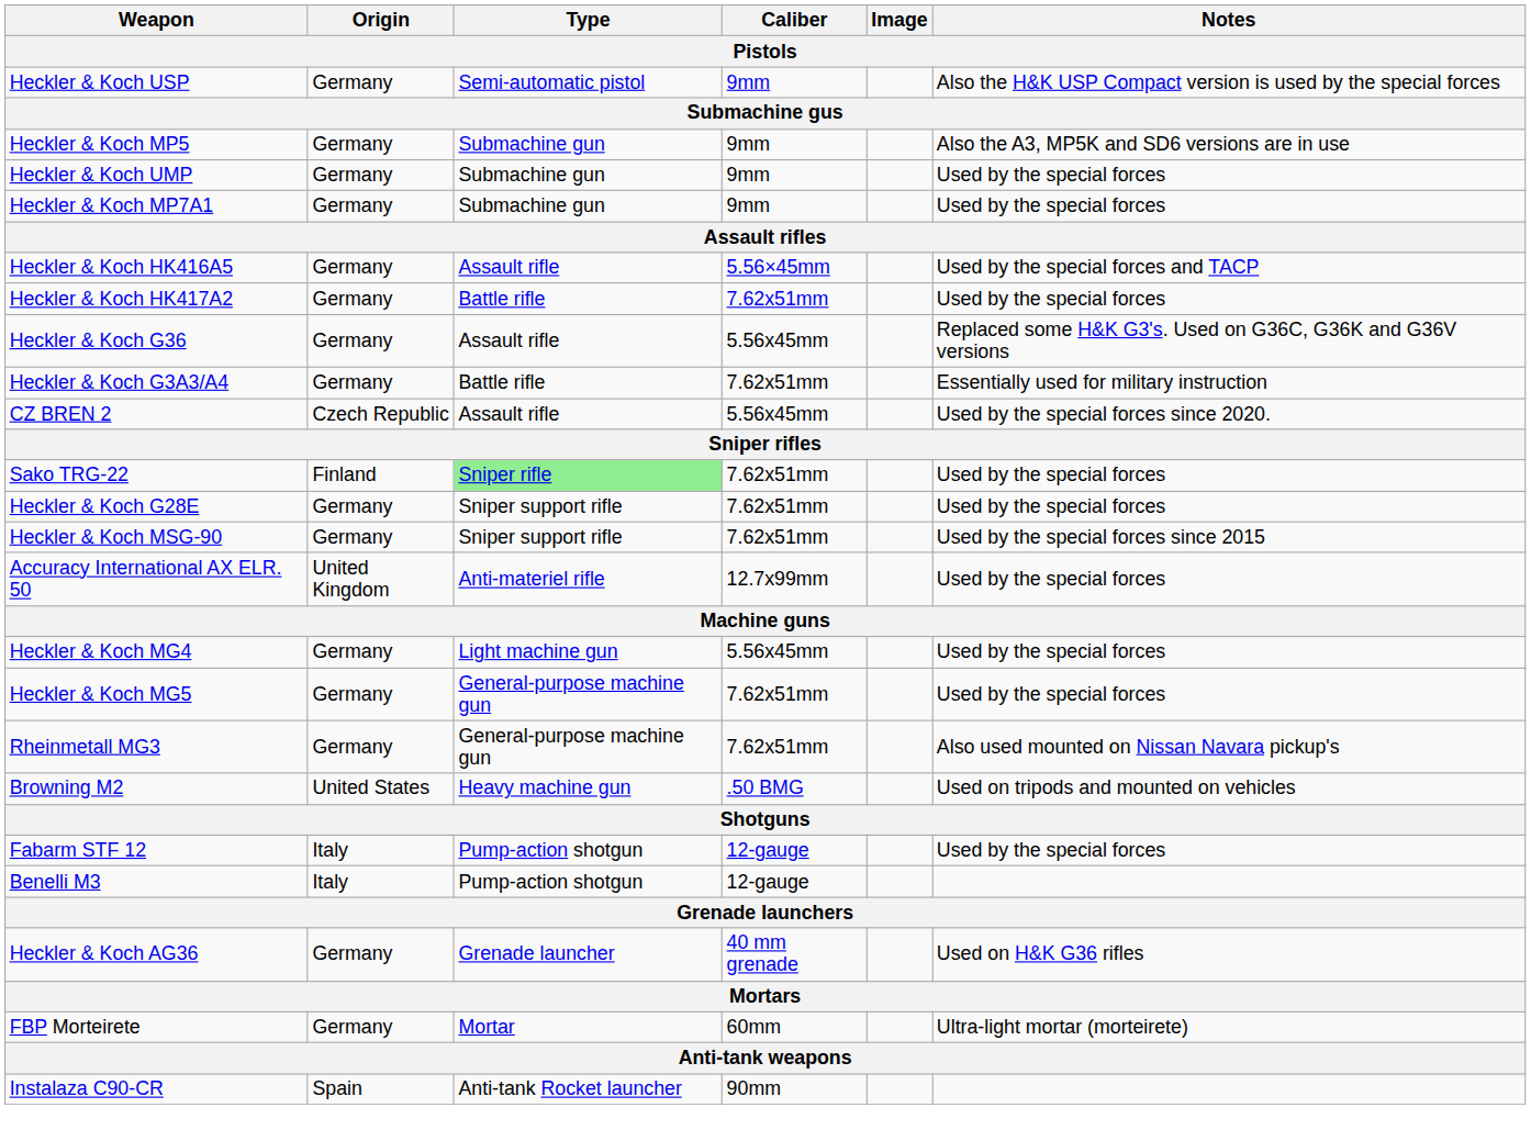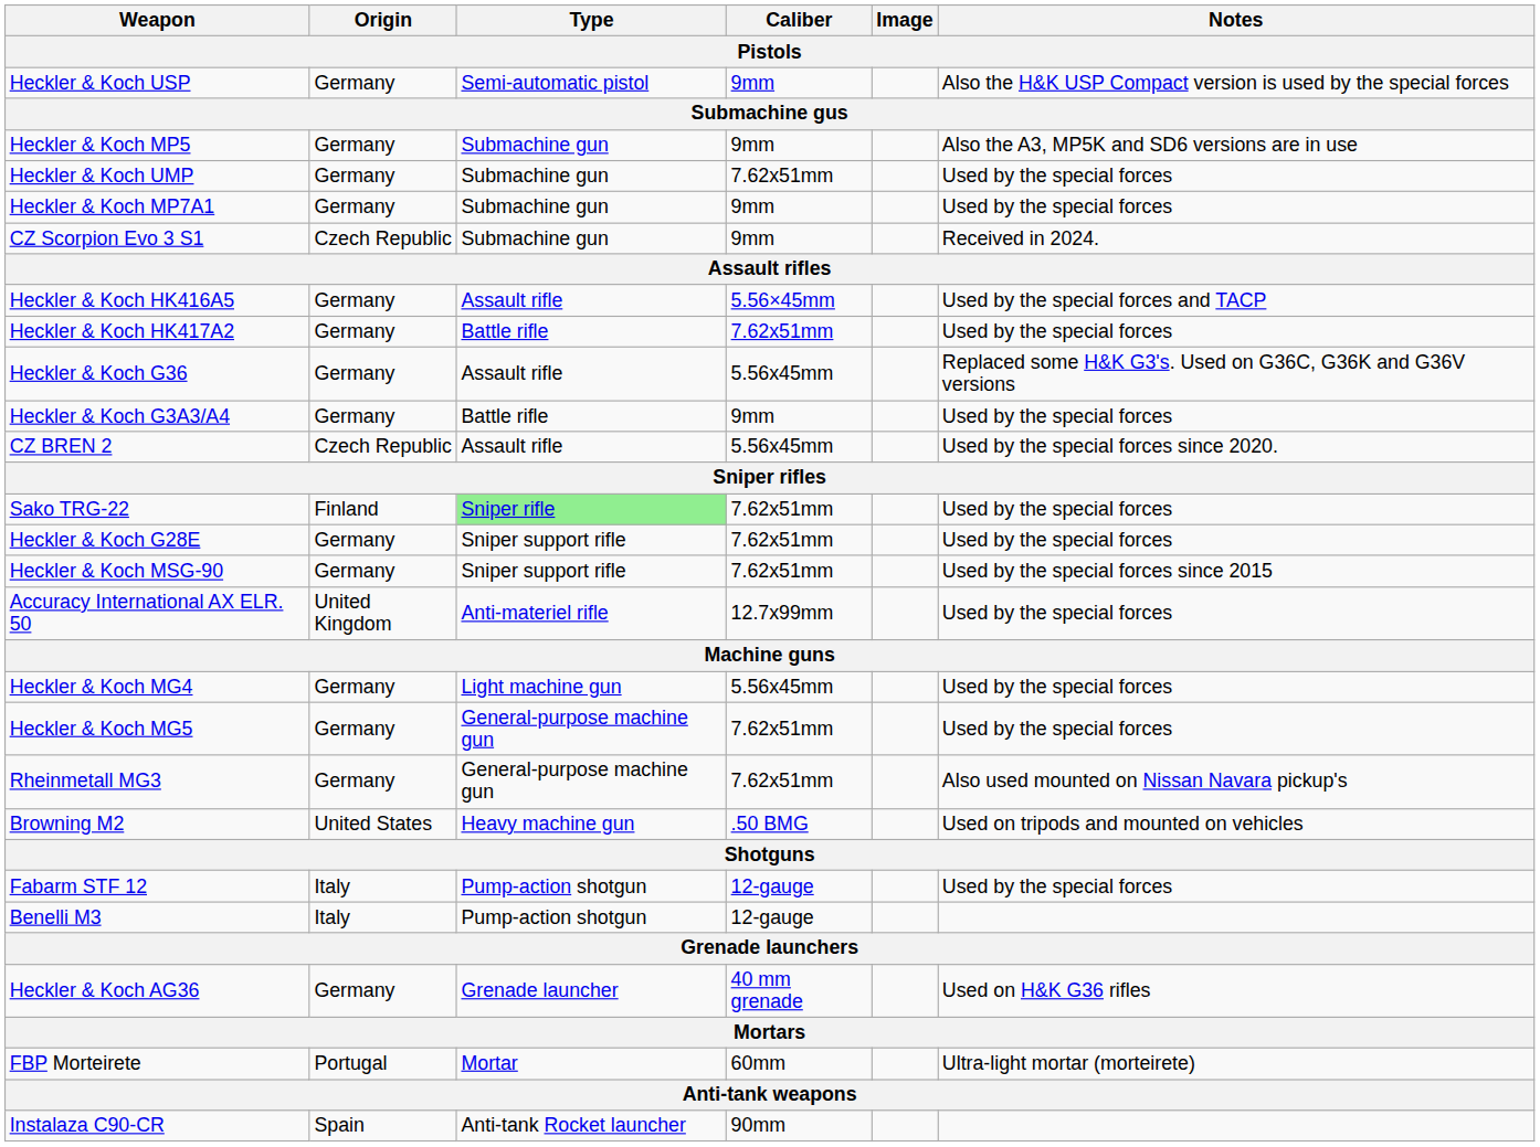 <table class="wikitable">
 <tr>
 <th><strong>Weapon</strong></th>
 <th><strong>Origin</strong></th>
 <th><strong>Type</strong></th>
 <th><strong>Caliber</strong></th>
 <th><strong>Image</strong></th>
 <th><strong>Notes</strong></th>
 </tr>
 <tr>
 <th colspan="6">Pistols</th>
 </tr>
 <tr>
 <td><a href='#'>Heckler & Koch USP</a></td>
 <td>Germany</td>
 <td><a href='#'>Semi-automatic pistol</a></td>
 <td><a href='#'>9mm</a></td>
 <td></td>
 <td>Also the <a href='#'>H&K USP Compact</a> version is used by the special forces</td>
 </tr>
 <tr>
 <th colspan="6">Submachine gus</th>
 </tr>
 <tr>
 <td><a href='#'>Heckler & Koch MP5</a></td>
 <td>Germany</td>
 <td><a href='#'>Submachine gun</a></td>
 <td>9mm</td>
 <td></td>
 <td>Also the A3, MP5K and SD6 versions are in use</td>
 </tr>
 <tr>
 <td><a href='#'>Heckler & Koch UMP</a></td>
 <td>Germany</td>
 <td>Submachine gun</td>
-<td>9mm</td>
+<td>7.62x51mm</td>
 <td></td>
 <td>Used by the special forces</td>
 </tr>
 <tr>
 <td><a href='#'>Heckler & Koch MP7A1</a></td>
 <td>Germany</td>
 <td>Submachine gun</td>
 <td>9mm</td>
 <td></td>
 <td>Used by the special forces</td>
+</tr>
+<tr>
+<td><a href='#'>CZ Scorpion Evo 3 S1</a></td>
+<td>Czech Republic</td>
+<td>Submachine gun</td>
+<td>9mm</td>
+<td></td>
+<td>Received in 2024.</td>
 </tr>
 <tr>
 <th colspan="6">Assault rifles</th>
 </tr>
 <tr>
 <td><a href='#'>Heckler & Koch HK416A5</a></td>
 <td>Germany</td>
 <td><a href='#'>Assault rifle</a></td>
 <td><a href='#'>5.56×45mm</a></td>
 <td></td>
 <td>Used by the special forces and <a href='#'>TACP</a></td>
 </tr>
 <tr>
 <td><a href='#'>Heckler & Koch HK417A2</a></td>
 <td>Germany</td>
 <td><a href='#'>Battle rifle</a></td>
 <td><a href='#'>7.62x51mm</a></td>
 <td></td>
 <td>Used by the special forces</td>
 </tr>
 <tr>
 <td><a href='#'>Heckler & Koch G36</a></td>
 <td>Germany</td>
 <td>Assault rifle</td>
 <td>5.56x45mm</td>
 <td></td>
 <td>Replaced some <a href='#'>H&K G3's</a>. Used on G36C, G36K and G36V versions</td>
 </tr>
 <tr>
 <td><a href='#'>Heckler & Koch G3A3/A4</a></td>
 <td>Germany</td>
 <td>Battle rifle</td>
-<td>7.62x51mm</td>
+<td>9mm</td>
 <td></td>
-<td>Essentially used for military instruction</td>
+<td>Used by the special forces</td>
 </tr>
 <tr>
 <td><a href='#'>CZ BREN 2</a></td>
 <td>Czech Republic</td>
 <td>Assault rifle</td>
 <td>5.56x45mm</td>
 <td></td>
 <td>Used by the special forces since 2020.</td>
 </tr>
 <tr>
 <th colspan="6">Sniper rifles</th>
 </tr>
 <tr>
 <td><a href='#'>Sako TRG-22</a></td>
 <td>Finland</td>
 <td style="background: lightgreen;"><a href='#'>Sniper rifle</a></td>
 <td>7.62x51mm</td>
 <td></td>
 <td>Used by the special forces</td>
 </tr>
 <tr>
 <td><a href='#'>Heckler & Koch G28E</a></td>
 <td>Germany</td>
 <td>Sniper support rifle</td>
 <td>7.62x51mm</td>
 <td></td>
 <td>Used by the special forces</td>
 </tr>
 <tr>
 <td><a href='#'>Heckler & Koch MSG-90</a></td>
 <td>Germany</td>
 <td>Sniper support rifle</td>
 <td>7.62x51mm</td>
 <td></td>
 <td>Used by the special forces since 2015</td>
 </tr>
 <tr>
 <td><a href='#'>Accuracy International AX ELR. 50</a></td>
 <td>United Kingdom</td>
 <td><a href='#'>Anti-materiel rifle</a></td>
 <td>12.7x99mm</td>
 <td></td>
 <td>Used by the special forces</td>
 </tr>
 <tr>
 <th colspan="6">Machine guns</th>
 </tr>
 <tr>
 <td><a href='#'>Heckler & Koch MG4</a></td>
 <td>Germany</td>
 <td><a href='#'>Light machine gun</a></td>
 <td>5.56x45mm</td>
 <td></td>
 <td>Used by the special forces</td>
 </tr>
 <tr>
 <td><a href='#'>Heckler & Koch MG5</a></td>
 <td>Germany</td>
 <td><a href='#'>General-purpose machine gun</a></td>
 <td>7.62x51mm</td>
 <td></td>
 <td>Used by the special forces</td>
 </tr>
 <tr>
 <td><a href='#'>Rheinmetall MG3</a></td>
 <td>Germany</td>
 <td>General-purpose machine gun</td>
 <td>7.62x51mm</td>
 <td></td>
 <td>Also used mounted on <a href='#'>Nissan Navara</a> pickup's</td>
 </tr>
 <tr>
 <td><a href='#'>Browning M2</a></td>
 <td>United States</td>
 <td><a href='#'>Heavy machine gun</a></td>
 <td><a href='#'>.50 BMG</a></td>
 <td></td>
 <td>Used on tripods and mounted on vehicles</td>
 </tr>
 <tr>
 <th colspan="6">Shotguns</th>
 </tr>
 <tr>
 <td><a href='#'>Fabarm STF 12</a></td>
 <td>Italy</td>
 <td><a href='#'>Pump-action</a> shotgun</td>
 <td><a href='#'>12-gauge</a></td>
 <td></td>
 <td>Used by the special forces</td>
 </tr>
 <tr>
 <td><a href='#'>Benelli M3</a></td>
 <td>Italy</td>
 <td>Pump-action shotgun</td>
 <td>12-gauge</td>
 <td></td>
 <td></td>
 </tr>
 <tr>
 <th colspan="6">Grenade launchers</th>
 </tr>
 <tr>
 <td><a href='#'>Heckler & Koch AG36</a></td>
 <td>Germany</td>
 <td><a href='#'>Grenade launcher</a></td>
 <td><a href='#'>40 mm grenade</a></td>
 <td></td>
 <td>Used on <a href='#'>H&K G36</a> rifles</td>
 </tr>
 <tr>
 <th colspan="6">Mortars</th>
 </tr>
 <tr>
 <td><a href='#'>FBP</a> Morteirete</td>
-<td>Germany</td>
+<td>Portugal</td>
 <td><a href='#'>Mortar</a></td>
 <td>60mm</td>
 <td></td>
 <td>Ultra-light mortar (morteirete)</td>
 </tr>
 <tr>
 <th colspan="6">Anti-tank weapons</th>
 </tr>
 <tr>
 <td><a href='#'>Instalaza C90-CR</a></td>
 <td>Spain</td>
 <td>Anti-tank <a href='#'>Rocket launcher</a></td>
 <td>90mm</td>
 <td></td>
 <td></td>
 </tr>
 </table>
